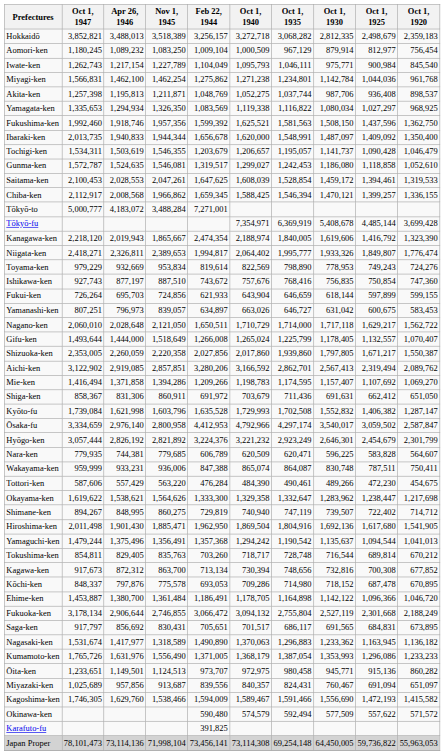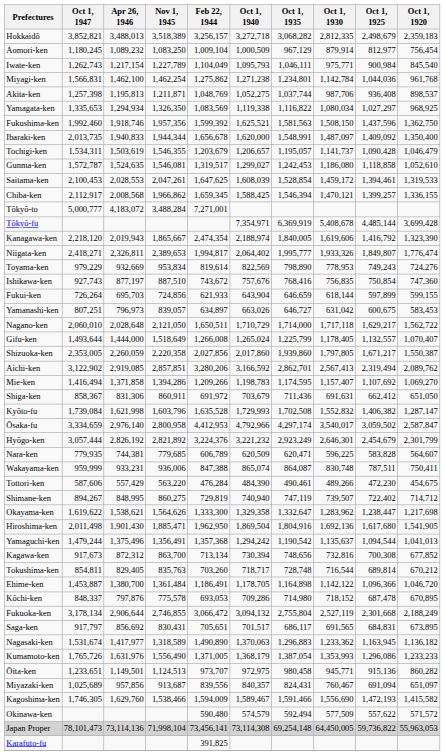 <table class="wikitable sortable" style="text-align:right;font-size:small">
 <tr>
 <th>Prefectures</th>
 <th>Oct 1,<br>1947</th>
 <th>Apr 26,<br>1946</th>
 <th>Nov 1,<br>1945</th>
 <th>Feb 22,<br>1944</th>
 <th>Oct 1,<br>1940</th>
 <th>Oct 1,<br>1935</th>
 <th>Oct 1,<br>1930</th>
 <th>Oct 1,<br>1925</th>
 <th>Oct 1,<br>1920</th>
 </tr>
 <tr>
 <td align=left>Hokkaidō</td>
 <td>3,852,821</td>
 <td>3,488,013</td>
 <td>3,518,389</td>
 <td>3,256,157</td>
 <td>3,272,718</td>
 <td>3,068,282</td>
 <td>2,812,335</td>
 <td>2,498,679</td>
 <td>2,359,183</td>
 </tr>
 <tr>
 <td align=left>Aomori-ken</td>
 <td>1,180,245</td>
 <td>1,089,232</td>
 <td>1,083,250</td>
 <td>1,009,104</td>
 <td>1,000,509</td>
 <td>967,129</td>
 <td>879,914</td>
 <td>812,977</td>
 <td>756,454</td>
 </tr>
 <tr>
 <td align=left>Iwate-ken</td>
 <td>1,262,743</td>
 <td>1,217,154</td>
 <td>1,227,789</td>
 <td>1,104,049</td>
 <td>1,095,793</td>
 <td>1,046,111</td>
 <td>975,771</td>
 <td>900,984</td>
 <td>845,540</td>
 </tr>
 <tr>
 <td align=left>Miyagi-ken</td>
 <td>1,566,831</td>
 <td>1,462,100</td>
 <td>1,462,254</td>
 <td>1,275,862</td>
 <td>1,271,238</td>
 <td>1,234,801</td>
 <td>1,142,784</td>
 <td>1,044,036</td>
 <td>961,768</td>
 </tr>
 <tr>
 <td align=left>Akita-ken</td>
 <td>1,257,398</td>
 <td>1,195,813</td>
 <td>1,211,871</td>
 <td>1,048,769</td>
 <td>1,052,275</td>
 <td>1,037,744</td>
 <td>987,706</td>
 <td>936,408</td>
 <td>898,537</td>
 </tr>
 <tr>
 <td align=left>Yamagata-ken</td>
 <td>1,335,653</td>
 <td>1,294,934</td>
 <td>1,326,350</td>
 <td>1,083,569</td>
 <td>1,119,338</td>
 <td>1,116,822</td>
 <td>1,080,034</td>
 <td>1,027,297</td>
 <td>968,925</td>
 </tr>
 <tr>
 <td align=left>Fukushima-ken</td>
 <td>1,992,460</td>
 <td>1,918,746</td>
 <td>1,957,356</td>
 <td>1,599,392</td>
 <td>1,625,521</td>
 <td>1,581,563</td>
 <td>1,508,150</td>
 <td>1,437,596</td>
 <td>1,362,750</td>
 </tr>
 <tr>
 <td align=left>Ibaraki-ken</td>
 <td>2,013,735</td>
 <td>1,940,833</td>
 <td>1,944,344</td>
 <td>1,656,678</td>
 <td>1,620,000</td>
 <td>1,548,991</td>
 <td>1,487,097</td>
 <td>1,409,092</td>
 <td>1,350,400</td>
 </tr>
 <tr>
 <td align=left>Tochigi-ken</td>
 <td>1,534,311</td>
 <td>1,503,619</td>
 <td>1,546,355</td>
 <td>1,203,679</td>
 <td>1,206,657</td>
 <td>1,195,057</td>
 <td>1,141,737</td>
 <td>1,090,428</td>
 <td>1,046,479</td>
 </tr>
 <tr>
 <td align=left>Gunma-ken</td>
 <td>1,572,787</td>
 <td>1,524,635</td>
 <td>1,546,081</td>
 <td>1,319,517</td>
 <td>1,299,027</td>
 <td>1,242,453</td>
 <td>1,186,080</td>
 <td>1,118,858</td>
 <td>1,052,610</td>
 </tr>
 <tr>
 <td align=left>Saitama-ken</td>
 <td>2,100,453</td>
 <td>2,028,553</td>
 <td>2,047,261</td>
 <td>1,647,625</td>
 <td>1,608,039</td>
 <td>1,528,854</td>
 <td>1,459,172</td>
 <td>1,394,461</td>
 <td>1,319,533</td>
 </tr>
 <tr>
 <td align=left>Chiba-ken</td>
 <td>2,112,917</td>
 <td>2,008,568</td>
 <td>1,966,862</td>
 <td>1,659,345</td>
 <td>1,588,425</td>
 <td>1,546,394</td>
 <td>1,470,121</td>
 <td>1,399,257</td>
 <td>1,336,155</td>
 </tr>
 <tr>
 <td align=left>Tōkyō-to</td>
 <td>5,000,777</td>
 <td>4,183,072</td>
 <td>3,488,284</td>
 <td>7,271,001</td>
 <td></td>
 <td></td>
 <td></td>
 <td></td>
 <td></td>
 </tr>
 <tr>
 <td align=left><a href='#'>Tōkyō-fu</a></td>
 <td></td>
 <td></td>
 <td></td>
 <td></td>
 <td>7,354,971</td>
 <td>6,369,919</td>
 <td>5,408,678</td>
 <td>4,485,144</td>
 <td>3,699,428</td>
 </tr>
 <tr>
 <td align=left>Kanagawa-ken</td>
 <td>2,218,120</td>
 <td>2,019,943</td>
 <td>1,865,667</td>
 <td>2,474,354</td>
 <td>2,188,974</td>
 <td>1,840,005</td>
 <td>1,619,606</td>
 <td>1,416,792</td>
 <td>1,323,390</td>
 </tr>
 <tr>
 <td align=left>Niigata-ken</td>
 <td>2,418,271</td>
 <td>2,326,811</td>
 <td>2,389,653</td>
 <td>1,994,817</td>
 <td>2,064,402</td>
 <td>1,995,777</td>
 <td>1,933,326</td>
 <td>1,849,807</td>
 <td>1,776,474</td>
 </tr>
 <tr>
 <td align=left>Toyama-ken</td>
 <td>979,229</td>
 <td>932,669</td>
 <td>953,834</td>
 <td>819,614</td>
 <td>822,569</td>
 <td>798,890</td>
 <td>778,953</td>
 <td>749,243</td>
 <td>724,276</td>
 </tr>
 <tr>
 <td align=left>Ishikawa-ken</td>
 <td>927,743</td>
 <td>877,197</td>
 <td>887,510</td>
 <td>743,672</td>
 <td>757,676</td>
 <td>768,416</td>
 <td>756,835</td>
 <td>750,854</td>
 <td>747,360</td>
 </tr>
 <tr>
 <td align=left>Fukui-ken</td>
 <td>726,264</td>
 <td>695,703</td>
 <td>724,856</td>
 <td>621,933</td>
 <td>643,904</td>
 <td>646,659</td>
 <td>618,144</td>
 <td>597,899</td>
 <td>599,155</td>
 </tr>
 <tr>
 <td align=left>Yamanashi-ken</td>
 <td>807,251</td>
 <td>796,973</td>
 <td>839,057</td>
 <td>634,897</td>
 <td>663,026</td>
 <td>646,727</td>
 <td>631,042</td>
 <td>600,675</td>
 <td>583,453</td>
 </tr>
 <tr>
 <td align=left>Nagano-ken</td>
 <td>2,060,010</td>
 <td>2,028,648</td>
 <td>2,121,050</td>
 <td>1,650,511</td>
 <td>1,710,729</td>
 <td>1,714,000</td>
 <td>1,717,118</td>
 <td>1,629,217</td>
 <td>1,562,722</td>
 </tr>
 <tr>
 <td align=left>Gifu-ken</td>
 <td>1,493,644</td>
 <td>1,444,000</td>
 <td>1,518,649</td>
 <td>1,266,008</td>
 <td>1,265,024</td>
 <td>1,225,799</td>
 <td>1,178,405</td>
 <td>1,132,557</td>
 <td>1,070,407</td>
 </tr>
 <tr>
 <td align=left>Shizuoka-ken</td>
 <td>2,353,005</td>
 <td>2,260,059</td>
 <td>2,220,358</td>
 <td>2,027,856</td>
 <td>2,017,860</td>
 <td>1,939,860</td>
 <td>1,797,805</td>
 <td>1,671,217</td>
 <td>1,550,387</td>
 </tr>
 <tr>
 <td align=left>Aichi-ken</td>
 <td>3,122,902</td>
 <td>2,919,085</td>
 <td>2,857,851</td>
 <td>3,280,206</td>
 <td>3,166,592</td>
 <td>2,862,701</td>
 <td>2,567,413</td>
 <td>2,319,494</td>
 <td>2,089,762</td>
 </tr>
 <tr>
 <td align=left>Mie-ken</td>
 <td>1,416,494</td>
 <td>1,371,858</td>
 <td>1,394,286</td>
 <td>1,209,266</td>
 <td>1,198,783</td>
 <td>1,174,595</td>
 <td>1,157,407</td>
 <td>1,107,692</td>
 <td>1,069,270</td>
 </tr>
 <tr>
 <td align=left>Shiga-ken</td>
 <td>858,367</td>
 <td>831,306</td>
 <td>860,911</td>
 <td>691,972</td>
 <td>703,679</td>
 <td>711,436</td>
 <td>691,631</td>
 <td>662,412</td>
 <td>651,050</td>
 </tr>
 <tr>
 <td align=left>Kyōto-fu</td>
 <td>1,739,084</td>
 <td>1,621,998</td>
 <td>1,603,796</td>
 <td>1,635,528</td>
 <td>1,729,993</td>
 <td>1,702,508</td>
 <td>1,552,832</td>
 <td>1,406,382</td>
 <td>1,287,147</td>
 </tr>
 <tr>
 <td align=left>Ōsaka-fu</td>
 <td>3,334,659</td>
 <td>2,976,140</td>
 <td>2,800,958</td>
 <td>4,412,953</td>
 <td>4,792,966</td>
 <td>4,297,174</td>
 <td>3,540,017</td>
 <td>3,059,502</td>
 <td>2,587,847</td>
 </tr>
 <tr>
 <td align=left>Hyōgo-ken</td>
 <td>3,057,444</td>
 <td>2,826,192</td>
 <td>2,821,892</td>
 <td>3,224,376</td>
 <td>3,221,232</td>
 <td>2,923,249</td>
 <td>2,646,301</td>
 <td>2,454,679</td>
 <td>2,301,799</td>
 </tr>
 <tr>
 <td align=left>Nara-ken</td>
 <td>779,935</td>
 <td>744,381</td>
 <td>779,685</td>
 <td>606,789</td>
 <td>620,509</td>
 <td>620,471</td>
 <td>596,225</td>
 <td>583,828</td>
 <td>564,607</td>
 </tr>
 <tr>
 <td align=left>Wakayama-ken</td>
 <td>959,999</td>
 <td>933,231</td>
 <td>936,006</td>
 <td>847,388</td>
 <td>865,074</td>
 <td>864,087</td>
 <td>830,748</td>
 <td>787,511</td>
 <td>750,411</td>
 </tr>
 <tr>
 <td align=left>Tottori-ken</td>
 <td>587,606</td>
 <td>557,429</td>
 <td>563,220</td>
 <td>476,284</td>
 <td>484,390</td>
 <td>490,461</td>
 <td>489,266</td>
 <td>472,230</td>
 <td>454,675</td>
 </tr>
 <tr>
+<td align=left>Shimane-ken</td>
+<td>894,267</td>
+<td>848,995</td>
+<td>860,275</td>
+<td>729,819</td>
+<td>740,940</td>
+<td>747,119</td>
+<td>739,507</td>
+<td>722,402</td>
+<td>714,712</td>
+</tr>
+<tr>
 <td align=left>Okayama-ken</td>
 <td>1,619,622</td>
 <td>1,538,621</td>
 <td>1,564,626</td>
 <td>1,333,300</td>
 <td>1,329,358</td>
 <td>1,332,647</td>
 <td>1,283,962</td>
 <td>1,238,447</td>
 <td>1,217,698</td>
-</tr>
-<tr>
-<td align=left>Shimane-ken</td>
-<td>894,267</td>
-<td>848,995</td>
-<td>860,275</td>
-<td>729,819</td>
-<td>740,940</td>
-<td>747,119</td>
-<td>739,507</td>
-<td>722,402</td>
-<td>714,712</td>
 </tr>
 <tr>
 <td align=left>Hiroshima-ken</td>
 <td>2,011,498</td>
 <td>1,901,430</td>
 <td>1,885,471</td>
 <td>1,962,950</td>
 <td>1,869,504</td>
 <td>1,804,916</td>
 <td>1,692,136</td>
 <td>1,617,680</td>
 <td>1,541,905</td>
 </tr>
 <tr>
 <td align=left>Yamaguchi-ken</td>
 <td>1,479,244</td>
 <td>1,375,496</td>
 <td>1,356,491</td>
 <td>1,357,368</td>
 <td>1,294,242</td>
 <td>1,190,542</td>
 <td>1,135,637</td>
 <td>1,094,544</td>
 <td>1,041,013</td>
 </tr>
 <tr>
+<td align=left>Kagawa-ken</td>
+<td>917,673</td>
+<td>872,312</td>
+<td>863,700</td>
+<td>713,134</td>
+<td>730,394</td>
+<td>748,656</td>
+<td>732,816</td>
+<td>700,308</td>
+<td>677,852</td>
+</tr>
+<tr>
 <td align=left>Tokushima-ken</td>
 <td>854,811</td>
 <td>829,405</td>
 <td>835,763</td>
 <td>703,260</td>
 <td>718,717</td>
 <td>728,748</td>
 <td>716,544</td>
 <td>689,814</td>
 <td>670,212</td>
 </tr>
 <tr>
-<td align=left>Kagawa-ken</td>
-<td>917,673</td>
-<td>872,312</td>
-<td>863,700</td>
-<td>713,134</td>
-<td>730,394</td>
-<td>748,656</td>
-<td>732,816</td>
-<td>700,308</td>
-<td>677,852</td>
+<td align=left>Ehime-ken</td>
+<td>1,453,887</td>
+<td>1,380,700</td>
+<td>1,361,484</td>
+<td>1,186,491</td>
+<td>1,178,705</td>
+<td>1,164,898</td>
+<td>1,142,122</td>
+<td>1,096,366</td>
+<td>1,046,720</td>
 </tr>
 <tr>
 <td align=left>Kōchi-ken</td>
 <td>848,337</td>
 <td>797,876</td>
 <td>775,578</td>
 <td>693,053</td>
 <td>709,286</td>
 <td>714,980</td>
 <td>718,152</td>
 <td>687,478</td>
 <td>670,895</td>
-</tr>
-<tr>
-<td align=left>Ehime-ken</td>
-<td>1,453,887</td>
-<td>1,380,700</td>
-<td>1,361,484</td>
-<td>1,186,491</td>
-<td>1,178,705</td>
-<td>1,164,898</td>
-<td>1,142,122</td>
-<td>1,096,366</td>
-<td>1,046,720</td>
 </tr>
 <tr>
 <td align=left>Fukuoka-ken</td>
 <td>3,178,134</td>
 <td>2,906,644</td>
 <td>2,746,855</td>
 <td>3,066,472</td>
 <td>3,094,132</td>
 <td>2,755,804</td>
 <td>2,527,119</td>
 <td>2,301,668</td>
 <td>2,188,249</td>
 </tr>
 <tr>
 <td align=left>Saga-ken</td>
 <td>917,797</td>
 <td>856,692</td>
 <td>830,431</td>
 <td>705,651</td>
 <td>701,517</td>
 <td>686,117</td>
 <td>691,565</td>
 <td>684,831</td>
 <td>673,895</td>
 </tr>
 <tr>
 <td align=left>Nagasaki-ken</td>
 <td>1,531,674</td>
 <td>1,417,977</td>
 <td>1,318,589</td>
 <td>1,490,890</td>
 <td>1,370,063</td>
 <td>1,296,883</td>
 <td>1,233,362</td>
 <td>1,163,945</td>
 <td>1,136,182</td>
 </tr>
 <tr>
 <td align=left>Kumamoto-ken</td>
 <td>1,765,726</td>
 <td>1,631,976</td>
 <td>1,556,490</td>
 <td>1,371,005</td>
 <td>1,368,179</td>
 <td>1,387,054</td>
 <td>1,353,993</td>
 <td>1,296,086</td>
 <td>1,233,233</td>
 </tr>
 <tr>
 <td align=left>Ōita-ken</td>
 <td>1,233,651</td>
 <td>1,149,501</td>
 <td>1,124,513</td>
 <td>973,707</td>
 <td>972,975</td>
 <td>980,458</td>
 <td>945,771</td>
 <td>915,136</td>
 <td>860,282</td>
 </tr>
 <tr>
 <td align=left>Miyazaki-ken</td>
 <td>1,025,689</td>
 <td>957,856</td>
 <td>913,687</td>
 <td>839,556</td>
 <td>840,357</td>
 <td>824,431</td>
 <td>760,467</td>
 <td>691,094</td>
 <td>651,097</td>
 </tr>
 <tr>
 <td align=left>Kagoshima-ken</td>
 <td>1,746,305</td>
 <td>1,629,760</td>
 <td>1,538,466</td>
 <td>1,594,009</td>
 <td>1,589,467</td>
 <td>1,591,466</td>
 <td>1,556,690</td>
 <td>1,472,193</td>
 <td>1,415,582</td>
 </tr>
 <tr>
 <td align=left>Okinawa-ken</td>
 <td></td>
 <td></td>
 <td></td>
 <td>590,480</td>
 <td>574,579</td>
 <td>592,494</td>
 <td>577,509</td>
 <td>557,622</td>
 <td>571,572</td>
 </tr>
-<tr>
-<td align=left><a href='#'>Karafuto-fu</a></td>
-<td></td>
-<td></td>
-<td></td>
-<td>391,825</td>
-<td></td>
-<td></td>
-<td></td>
-<td></td>
-<td></td>
-</tr>
 <tr style="background:lightgrey;">
 <td align=left>Japan Proper</td>
 <td>78,101,473</td>
 <td>73,114,136</td>
 <td>71,998,104</td>
 <td>73,456,141</td>
 <td>73,114,308</td>
 <td>69,254,148</td>
 <td>64,450,005</td>
 <td>59,736,822</td>
 <td>55,963,053</td>
 </tr>
 <tr>
+<td align=left><a href='#'>Karafuto-fu</a></td>
+<td></td>
+<td></td>
+<td></td>
+<td>391,825</td>
+<td></td>
+<td></td>
+<td></td>
+<td></td>
+<td></td>
+</tr>
+<tr>
 </tr>
 </table>
